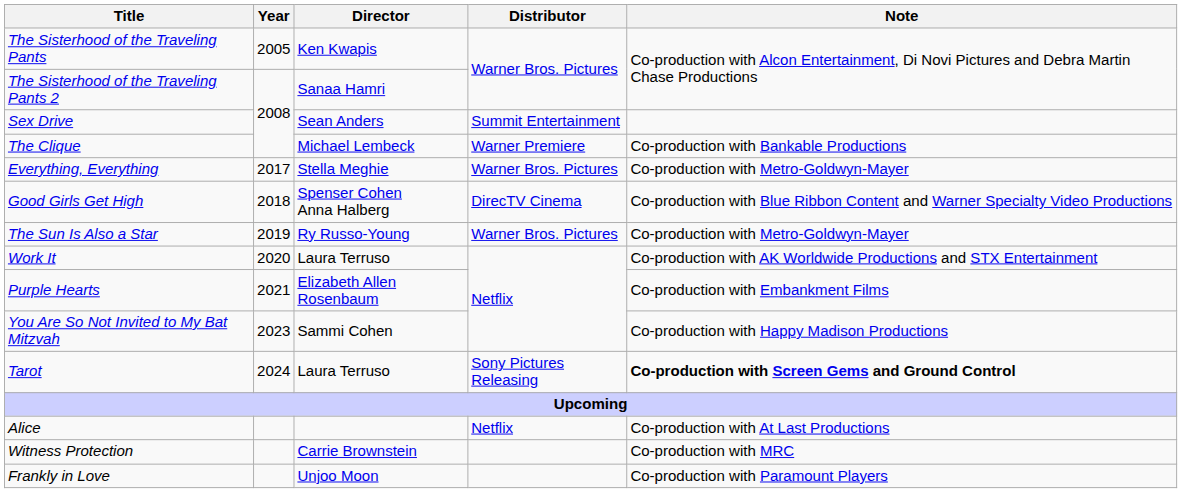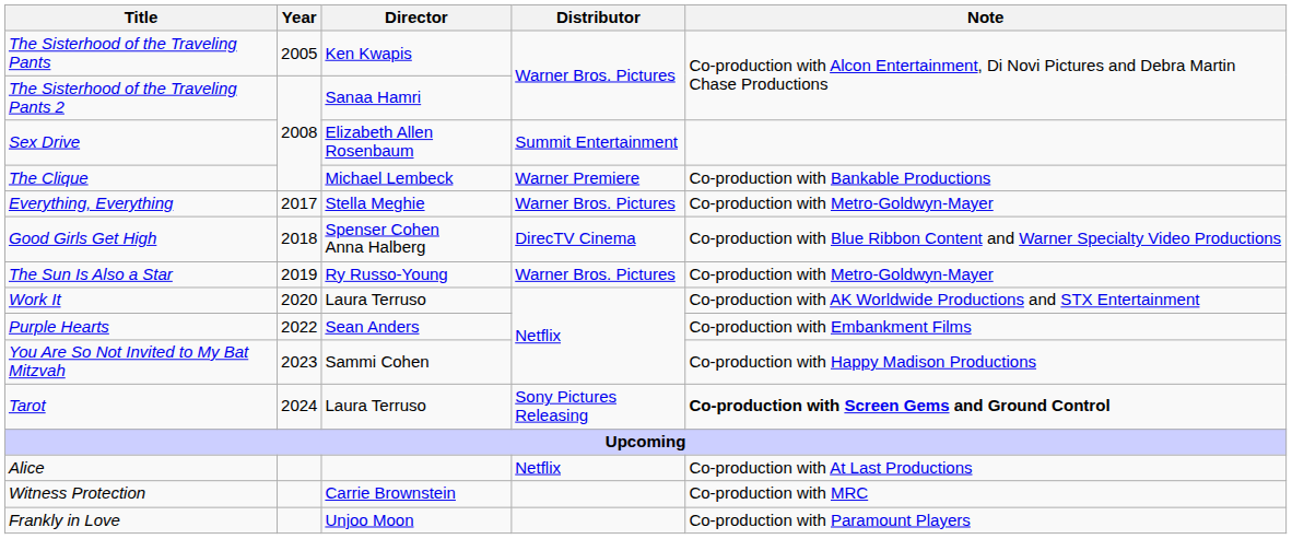 <table class="sortable wikitable">
 <tr>
 <th>Title</th>
 <th>Year</th>
 <th>Director</th>
 <th>Distributor</th>
 <th>Note</th>
 </tr>
 <tr>
 <td><em><a href='#'>The Sisterhood of the Traveling Pants</a></em></td>
 <td>2005</td>
 <td><a href='#'>Ken Kwapis</a></td>
 <td rowspan="2"><a href='#'>Warner Bros. Pictures</a></td>
 <td rowspan="2">Co-production with <a href='#'>Alcon Entertainment</a>, Di Novi Pictures and Debra Martin Chase Productions</td>
 </tr>
 <tr>
 <td><em><a href='#'>The Sisterhood of the Traveling Pants 2</a></em></td>
 <td rowspan="3">2008</td>
 <td><a href='#'>Sanaa Hamri</a></td>
 </tr>
 <tr>
 <td><em><a href='#'>Sex Drive</a></em></td>
-<td><a href='#'>Sean Anders</a></td>
+<td><a href='#'>Elizabeth Allen Rosenbaum</a></td>
 <td><a href='#'>Summit Entertainment</a></td>
 <td></td>
 </tr>
 <tr>
 <td><em><a href='#'>The Clique</a></em></td>
 <td><a href='#'>Michael Lembeck</a></td>
 <td><a href='#'>Warner Premiere</a></td>
 <td>Co-production with <a href='#'>Bankable Productions</a></td>
 </tr>
 <tr>
 <td><em><a href='#'>Everything, Everything</a></em></td>
 <td>2017</td>
 <td><a href='#'>Stella Meghie</a></td>
 <td><a href='#'>Warner Bros. Pictures</a></td>
 <td>Co-production with <a href='#'>Metro-Goldwyn-Mayer</a></td>
 </tr>
 <tr>
 <td><em><a href='#'>Good Girls Get High</a></em></td>
 <td>2018</td>
 <td><a href='#'>Spenser Cohen</a><br>Anna Halberg</td>
 <td><a href='#'>DirecTV Cinema</a></td>
 <td>Co-production with <a href='#'>Blue Ribbon Content</a> and <a href='#'>Warner Specialty Video Productions</a></td>
 </tr>
 <tr>
 <td><em><a href='#'>The Sun Is Also a Star</a></em></td>
 <td>2019</td>
 <td><a href='#'>Ry Russo-Young</a></td>
 <td><a href='#'>Warner Bros. Pictures</a></td>
 <td>Co-production with <a href='#'>Metro-Goldwyn-Mayer</a></td>
 </tr>
 <tr>
 <td><em><a href='#'>Work It</a></em></td>
 <td>2020</td>
 <td>Laura Terruso</td>
 <td rowspan="3"><a href='#'>Netflix</a></td>
 <td>Co-production with <a href='#'>AK Worldwide Productions</a> and <a href='#'>STX Entertainment</a></td>
 </tr>
 <tr>
 <td><em><a href='#'>Purple Hearts</a></em></td>
-<td>2021</td>
-<td><a href='#'>Elizabeth Allen Rosenbaum</a></td>
+<td>2022</td>
+<td><a href='#'>Sean Anders</a></td>
 <td>Co-production with <a href='#'>Embankment Films</a></td>
 </tr>
 <tr>
 <td><em><a href='#'>You Are So Not Invited to My Bat Mitzvah</a></em></td>
 <td>2023</td>
 <td>Sammi Cohen</td>
 <td>Co-production with <a href='#'>Happy Madison Productions</a></td>
 </tr>
 <tr>
 <td><em><a href='#'>Tarot</a></em></td>
 <td>2024</td>
 <td>Laura Terruso</td>
 <td><a href='#'>Sony Pictures Releasing</a></td>
 <td><strong>Co-production with <a href='#'>Screen Gems</a> and Ground Control</strong></td>
 </tr>
 <tr>
 <th colspan="5" style="background:#cccfff;">Upcoming</th>
 </tr>
 <tr>
 <td><em>Alice</em></td>
 <td></td>
 <td></td>
 <td><a href='#'>Netflix</a></td>
 <td>Co-production with <a href='#'>At Last Productions</a></td>
 </tr>
 <tr>
 <td><em>Witness Protection</em></td>
 <td></td>
 <td><a href='#'>Carrie Brownstein</a></td>
 <td></td>
 <td>Co-production with <a href='#'>MRC</a></td>
 </tr>
 <tr>
 <td><em>Frankly in Love</em></td>
 <td></td>
 <td><a href='#'>Unjoo Moon</a></td>
 <td></td>
 <td>Co-production with <a href='#'>Paramount Players</a></td>
 </tr>
 </table>
